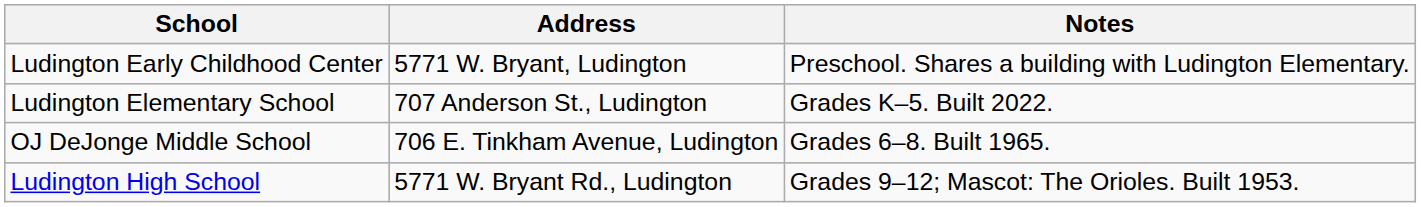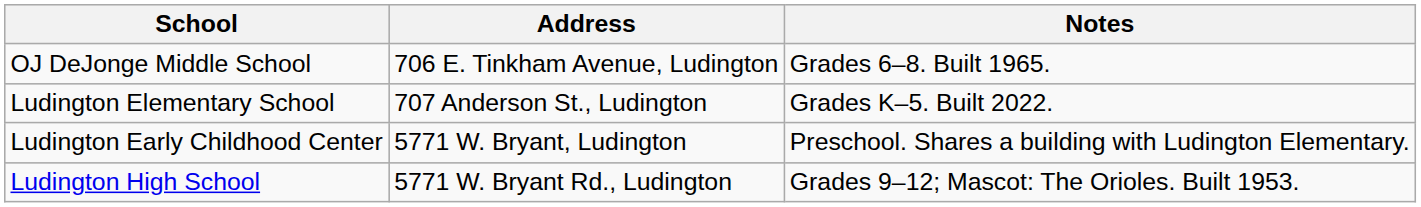 <table class="wikitable">
 <tr>
 <th>School</th>
 <th>Address</th>
 <th>Notes</th>
 </tr>
 <tr>
-<td>Ludington Early Childhood Center</td>
-<td>5771 W. Bryant, Ludington</td>
-<td>Preschool. Shares a building with Ludington Elementary.</td>
+<td>OJ DeJonge Middle School</td>
+<td>706 E. Tinkham Avenue, Ludington</td>
+<td>Grades 6–8. Built 1965.</td>
 </tr>
 <tr>
 <td>Ludington Elementary School</td>
 <td>707 Anderson St., Ludington</td>
 <td>Grades K–5. Built 2022.</td>
 </tr>
 <tr>
-<td>OJ DeJonge Middle School</td>
-<td>706 E. Tinkham Avenue, Ludington</td>
-<td>Grades 6–8. Built 1965.</td>
+<td>Ludington Early Childhood Center</td>
+<td>5771 W. Bryant, Ludington</td>
+<td>Preschool. Shares a building with Ludington Elementary.</td>
 </tr>
 <tr>
 <td><a href='#'>Ludington High School</a></td>
 <td>5771 W. Bryant Rd., Ludington</td>
 <td>Grades 9–12; Mascot: The Orioles. Built 1953.</td>
 </tr>
 </table>
